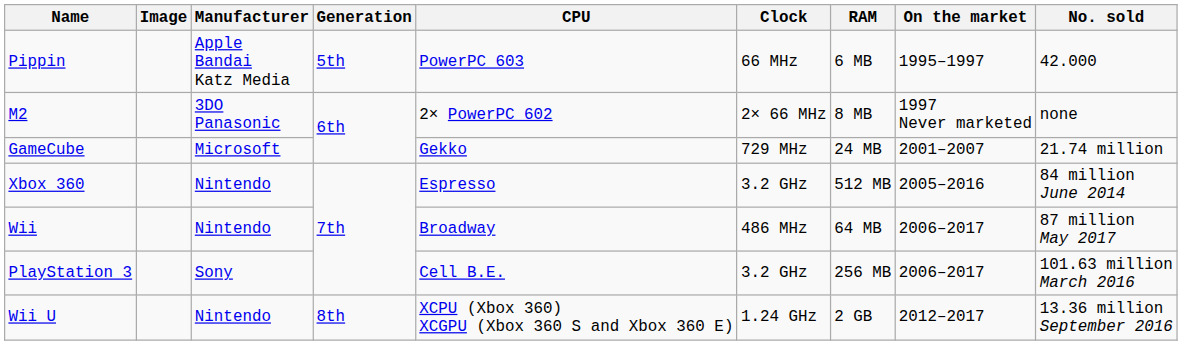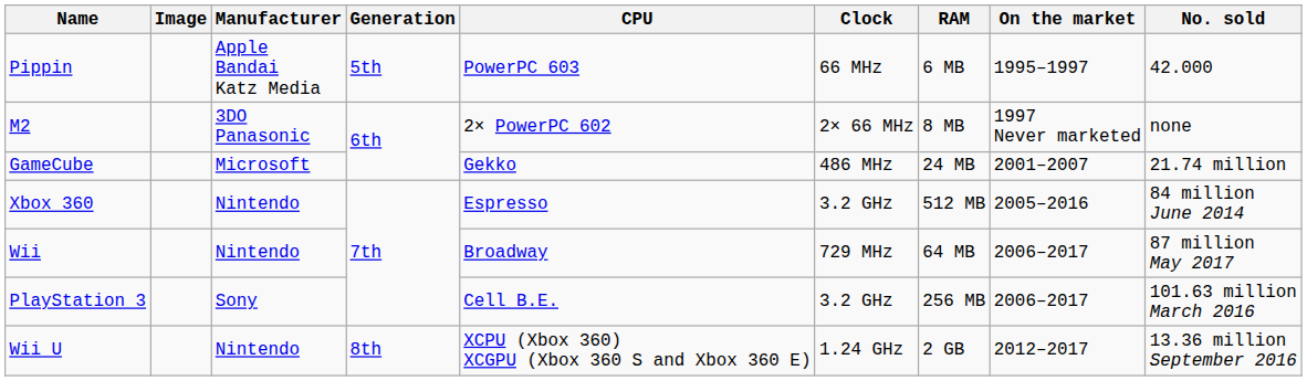 <table class="wikitable">
 <tr>
 <th>Name</th>
 <th>Image</th>
 <th>Manufacturer</th>
 <th>Generation</th>
 <th>CPU</th>
 <th>Clock</th>
 <th>RAM</th>
 <th>On the market</th>
 <th>No. sold</th>
 </tr>
 <tr>
 <td><a href='#'>Pippin</a></td>
 <td></td>
 <td><a href='#'>Apple</a><br> <a href='#'>Bandai</a><br>Katz Media</td>
 <td><a href='#'>5th</a></td>
 <td><a href='#'>PowerPC 603</a></td>
 <td>66 MHz</td>
 <td>6 MB</td>
 <td>1995–1997</td>
 <td>42.000</td>
 </tr>
 <tr>
 <td><a href='#'>M2</a></td>
 <td></td>
 <td><a href='#'>3DO</a><br><a href='#'>Panasonic</a></td>
 <td rowspan="2"><a href='#'>6th</a></td>
 <td>2× <a href='#'>PowerPC 602</a></td>
 <td>2× 66 MHz</td>
 <td>8 MB</td>
 <td>1997<br>Never marketed</td>
 <td>none</td>
 </tr>
 <tr>
 <td><a href='#'>GameCube</a></td>
 <td></td>
 <td><a href='#'>Microsoft</a></td>
 <td><a href='#'>Gekko</a></td>
-<td>729 MHz</td>
+<td>486 MHz</td>
 <td>24 MB</td>
 <td>2001–2007</td>
 <td>21.74 million</td>
 </tr>
 <tr>
 <td><a href='#'>Xbox 360</a></td>
 <td></td>
 <td><a href='#'>Nintendo</a></td>
 <td rowspan="3"><a href='#'>7th</a></td>
 <td><a href='#'>Espresso</a></td>
 <td>3.2 GHz</td>
 <td>512 MB</td>
 <td>2005–2016</td>
 <td>84 million<br><em>June 2014</em></td>
 </tr>
 <tr>
 <td><a href='#'>Wii</a></td>
 <td></td>
 <td><a href='#'>Nintendo</a></td>
 <td><a href='#'>Broadway</a></td>
-<td>486 MHz</td>
+<td>729 MHz</td>
 <td>64 MB</td>
 <td>2006–2017</td>
 <td>87 million<br><em>May 2017</em></td>
 </tr>
 <tr>
 <td><a href='#'>PlayStation 3</a></td>
 <td></td>
 <td><a href='#'>Sony</a></td>
 <td><a href='#'>Cell B.E.</a></td>
 <td>3.2 GHz</td>
 <td>256 MB</td>
 <td>2006–2017</td>
 <td>101.63 million<br><em>March 2016</em></td>
 </tr>
 <tr>
 <td><a href='#'>Wii U</a></td>
 <td></td>
 <td><a href='#'>Nintendo</a></td>
 <td><a href='#'>8th</a></td>
 <td><a href='#'>XCPU</a> (Xbox 360)<br><a href='#'>XCGPU</a> (Xbox 360 S and Xbox 360 E)</td>
 <td>1.24 GHz</td>
 <td>2 GB</td>
 <td>2012–2017</td>
 <td>13.36 million<br><em>September 2016</em></td>
 </tr>
 </table>
